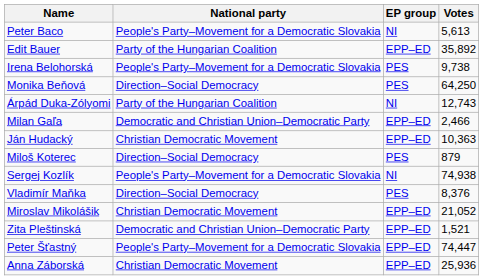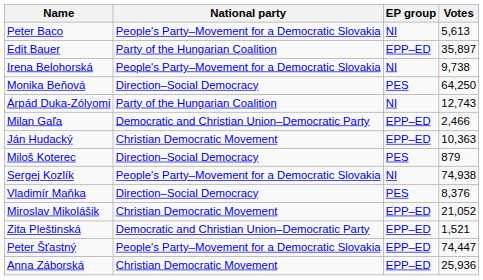 <table class="sortable wikitable">
 <tr>
 <th>Name</th>
 <th>National party</th>
 <th>EP group</th>
 <th>Votes</th>
 </tr>
 <tr>
 <td><a href='#'>Peter Baco</a></td>
 <td> <a href='#'>People's Party–Movement for a Democratic Slovakia</a></td>
 <td> <a href='#'>NI</a></td>
 <td>5,613</td>
 </tr>
 <tr>
 <td><a href='#'>Edit Bauer</a></td>
 <td> <a href='#'>Party of the Hungarian Coalition</a></td>
 <td> <a href='#'>EPP–ED</a></td>
-<td>35,892</td>
+<td>35,897</td>
 </tr>
 <tr>
 <td><a href='#'>Irena Belohorská</a></td>
 <td> <a href='#'>People's Party–Movement for a Democratic Slovakia</a></td>
-<td> <a href='#'>PES</a></td>
+<td> <a href='#'>NI</a></td>
 <td>9,738</td>
 </tr>
 <tr>
 <td><a href='#'>Monika Beňová</a></td>
 <td> <a href='#'>Direction–Social Democracy</a></td>
 <td> <a href='#'>PES</a></td>
 <td>64,250</td>
 </tr>
 <tr>
 <td><a href='#'>Árpád Duka-Zólyomi</a></td>
 <td> <a href='#'>Party of the Hungarian Coalition</a></td>
 <td> <a href='#'>NI</a></td>
 <td>12,743</td>
 </tr>
 <tr>
 <td><a href='#'>Milan Gaľa</a></td>
 <td> <a href='#'>Democratic and Christian Union–Democratic Party</a></td>
 <td> <a href='#'>EPP–ED</a></td>
 <td>2,466</td>
 </tr>
 <tr>
 <td><a href='#'>Ján Hudacký</a></td>
 <td> <a href='#'>Christian Democratic Movement</a></td>
 <td> <a href='#'>EPP–ED</a></td>
 <td>10,363</td>
 </tr>
 <tr>
 <td><a href='#'>Miloš Koterec</a></td>
 <td> <a href='#'>Direction–Social Democracy</a></td>
 <td> <a href='#'>PES</a></td>
 <td>879</td>
 </tr>
 <tr>
 <td><a href='#'>Sergej Kozlík</a></td>
 <td> <a href='#'>People's Party–Movement for a Democratic Slovakia</a></td>
 <td> <a href='#'>NI</a></td>
 <td>74,938</td>
 </tr>
 <tr>
 <td><a href='#'>Vladimír Maňka</a></td>
 <td> <a href='#'>Direction–Social Democracy</a></td>
 <td> <a href='#'>PES</a></td>
 <td>8,376</td>
 </tr>
 <tr>
 <td><a href='#'>Miroslav Mikolášik</a></td>
 <td> <a href='#'>Christian Democratic Movement</a></td>
 <td> <a href='#'>EPP–ED</a></td>
 <td>21,052</td>
 </tr>
 <tr>
 <td><a href='#'>Zita Pleštinská</a></td>
 <td> <a href='#'>Democratic and Christian Union–Democratic Party</a></td>
 <td> <a href='#'>EPP–ED</a></td>
 <td>1,521</td>
 </tr>
 <tr>
 <td><a href='#'>Peter Šťastný</a></td>
 <td> <a href='#'>People's Party–Movement for a Democratic Slovakia</a></td>
 <td> <a href='#'>EPP–ED</a></td>
 <td>74,447</td>
 </tr>
 <tr>
 <td><a href='#'>Anna Záborská</a></td>
 <td> <a href='#'>Christian Democratic Movement</a></td>
 <td> <a href='#'>EPP–ED</a></td>
 <td>25,936</td>
 </tr>
 </table>
